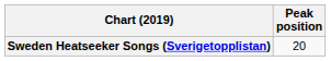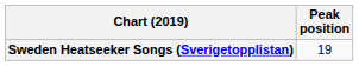 <table class="wikitable plainrowheaders" style="text-align:center">
 <tr>
 <th scope="col">Chart (2019)</th>
 <th scope="col">Peak<br>position</th>
 </tr>
 <tr>
 <th scope="row">Sweden Heatseeker Songs (<a href='#'>Sverigetopplistan</a>)</th>
-<td>20</td>
+<td>19</td>
 </tr>
 </table>
